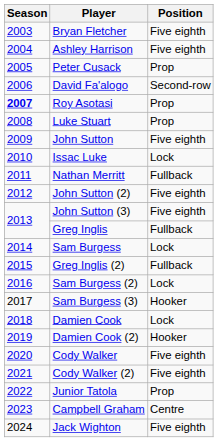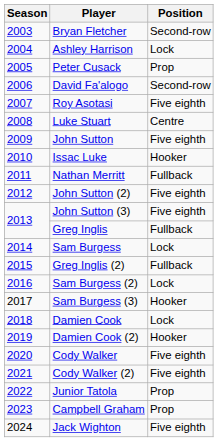 <table class="wikitable">
 <tr>
 <th>Season</th>
 <th>Player</th>
 <th>Position</th>
 </tr>
 <tr>
 <td><a href='#'>2003</a></td>
 <td><a href='#'>Bryan Fletcher</a></td>
-<td>Five eighth</td>
+<td>Second-row</td>
 </tr>
 <tr>
 <td><a href='#'>2004</a></td>
 <td><a href='#'>Ashley Harrison</a></td>
-<td>Five eighth</td>
+<td>Lock</td>
 </tr>
 <tr>
 <td><a href='#'>2005</a></td>
 <td><a href='#'>Peter Cusack</a></td>
 <td>Prop</td>
 </tr>
 <tr>
 <td><a href='#'>2006</a></td>
 <td><a href='#'>David Fa'alogo</a></td>
 <td>Second-row</td>
 </tr>
 <tr>
-<td><strong><a href='#'>2007</a></strong></td>
+<td><a href='#'>2007</a></td>
 <td><a href='#'>Roy Asotasi</a></td>
-<td>Prop</td>
+<td>Five eighth</td>
 </tr>
 <tr>
 <td><a href='#'>2008</a></td>
 <td><a href='#'>Luke Stuart</a></td>
-<td>Prop</td>
+<td>Centre</td>
 </tr>
 <tr>
 <td><a href='#'>2009</a></td>
 <td><a href='#'>John Sutton</a></td>
 <td>Five eighth</td>
 </tr>
 <tr>
 <td><a href='#'>2010</a></td>
 <td><a href='#'>Issac Luke</a></td>
-<td>Lock</td>
+<td>Hooker</td>
 </tr>
 <tr>
 <td><a href='#'>2011</a></td>
 <td><a href='#'>Nathan Merritt</a></td>
 <td>Fullback</td>
 </tr>
 <tr>
 <td><a href='#'>2012</a></td>
 <td><a href='#'>John Sutton</a> (2)</td>
 <td>Five eighth</td>
 </tr>
 <tr>
 <td rowspan="2"><a href='#'>2013</a></td>
 <td><a href='#'>John Sutton</a> (3)</td>
 <td>Five eighth</td>
 </tr>
 <tr>
 <td><a href='#'>Greg Inglis</a></td>
 <td>Fullback</td>
 </tr>
 <tr>
 <td><a href='#'>2014</a></td>
 <td><a href='#'>Sam Burgess</a></td>
 <td>Lock</td>
 </tr>
 <tr>
 <td><a href='#'>2015</a></td>
 <td><a href='#'>Greg Inglis</a> (2)</td>
 <td>Fullback</td>
 </tr>
 <tr>
 <td><a href='#'>2016</a></td>
 <td><a href='#'>Sam Burgess</a> (2)</td>
 <td>Lock</td>
 </tr>
 <tr>
 <td>2017</td>
 <td><a href='#'>Sam Burgess</a> (3)</td>
 <td>Hooker</td>
 </tr>
 <tr>
 <td><a href='#'>2018</a></td>
 <td><a href='#'>Damien Cook</a></td>
 <td>Lock</td>
 </tr>
 <tr>
 <td><a href='#'>2019</a></td>
 <td><a href='#'>Damien Cook</a> (2)</td>
 <td>Hooker</td>
 </tr>
 <tr>
 <td><a href='#'>2020</a></td>
 <td><a href='#'>Cody Walker</a></td>
 <td>Five eighth</td>
 </tr>
 <tr>
 <td><a href='#'>2021</a></td>
 <td><a href='#'>Cody Walker</a> (2)</td>
 <td>Five eighth</td>
 </tr>
 <tr>
 <td><a href='#'>2022</a></td>
 <td><a href='#'>Junior Tatola</a></td>
 <td>Prop</td>
 </tr>
 <tr>
 <td><a href='#'>2023</a></td>
 <td><a href='#'>Campbell Graham</a></td>
-<td>Centre</td>
+<td>Prop</td>
 </tr>
 <tr>
 <td>2024</td>
 <td><a href='#'>Jack Wighton</a></td>
 <td>Five eighth</td>
 </tr>
 </table>
